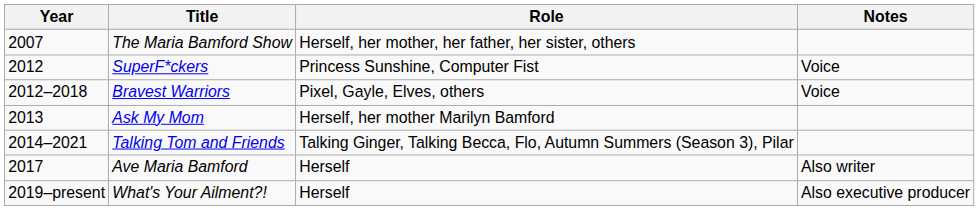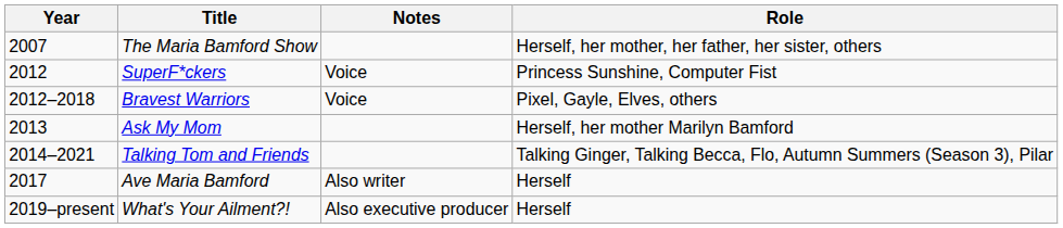 <table class="wikitable sortable">
 <tr>
 <th>Year</th>
 <th>Title</th>
+<th class="unsortable">Notes</th>
 <th>Role</th>
-<th class="unsortable">Notes</th>
 </tr>
 <tr>
 <td>2007</td>
 <td><em>The Maria Bamford Show</em></td>
+<td></td>
 <td>Herself, her mother, her father, her sister, others</td>
-<td></td>
 </tr>
 <tr>
 <td>2012</td>
 <td><em><a href='#'>SuperF*ckers</a></em></td>
+<td>Voice</td>
 <td>Princess Sunshine, Computer Fist</td>
-<td>Voice</td>
 </tr>
 <tr>
 <td>2012–2018</td>
 <td><em><a href='#'>Bravest Warriors</a></em></td>
+<td>Voice</td>
 <td>Pixel, Gayle, Elves, others</td>
-<td>Voice</td>
 </tr>
 <tr>
 <td>2013</td>
 <td><em><a href='#'>Ask My Mom</a></em></td>
+<td></td>
 <td>Herself, her mother Marilyn Bamford</td>
-<td></td>
 </tr>
 <tr>
 <td>2014–2021</td>
 <td><em><a href='#'>Talking Tom and Friends</a></em></td>
+<td></td>
 <td>Talking Ginger, Talking Becca, Flo, Autumn Summers (Season 3), Pilar</td>
-<td></td>
 </tr>
 <tr>
 <td>2017</td>
 <td><em>Ave Maria Bamford</em></td>
+<td>Also writer</td>
 <td>Herself</td>
-<td>Also writer</td>
 </tr>
 <tr>
 <td>2019–present</td>
 <td><em>What's Your Ailment?!</em></td>
+<td>Also executive producer</td>
 <td>Herself</td>
-<td>Also executive producer</td>
 </tr>
 </table>
